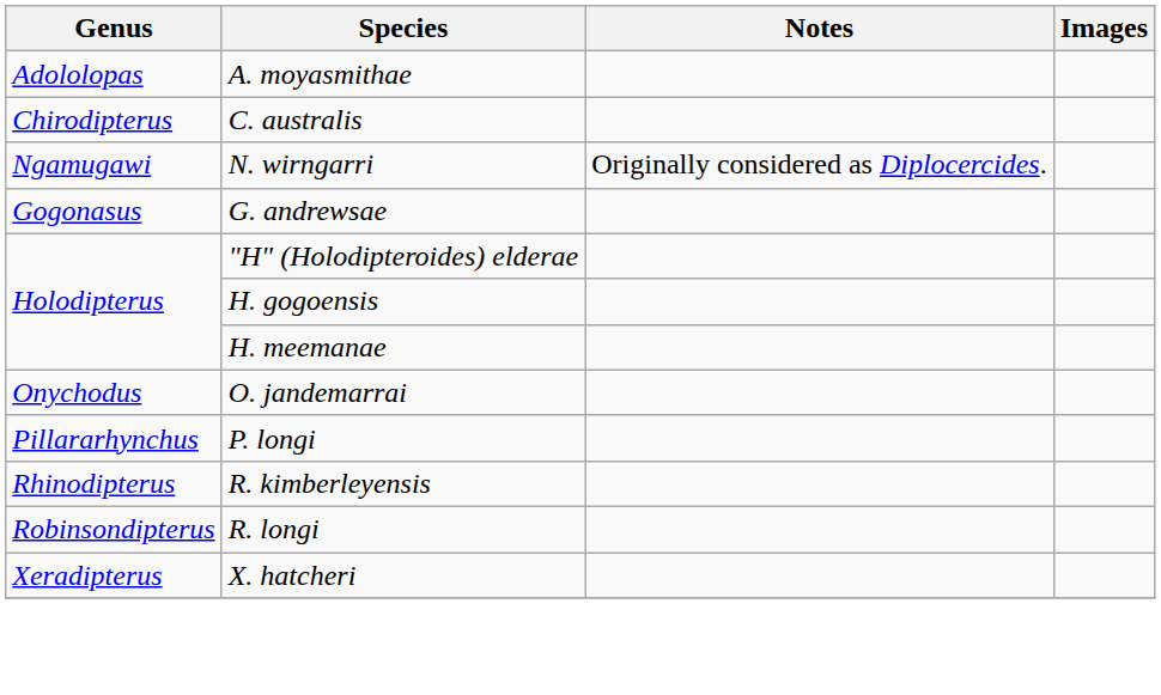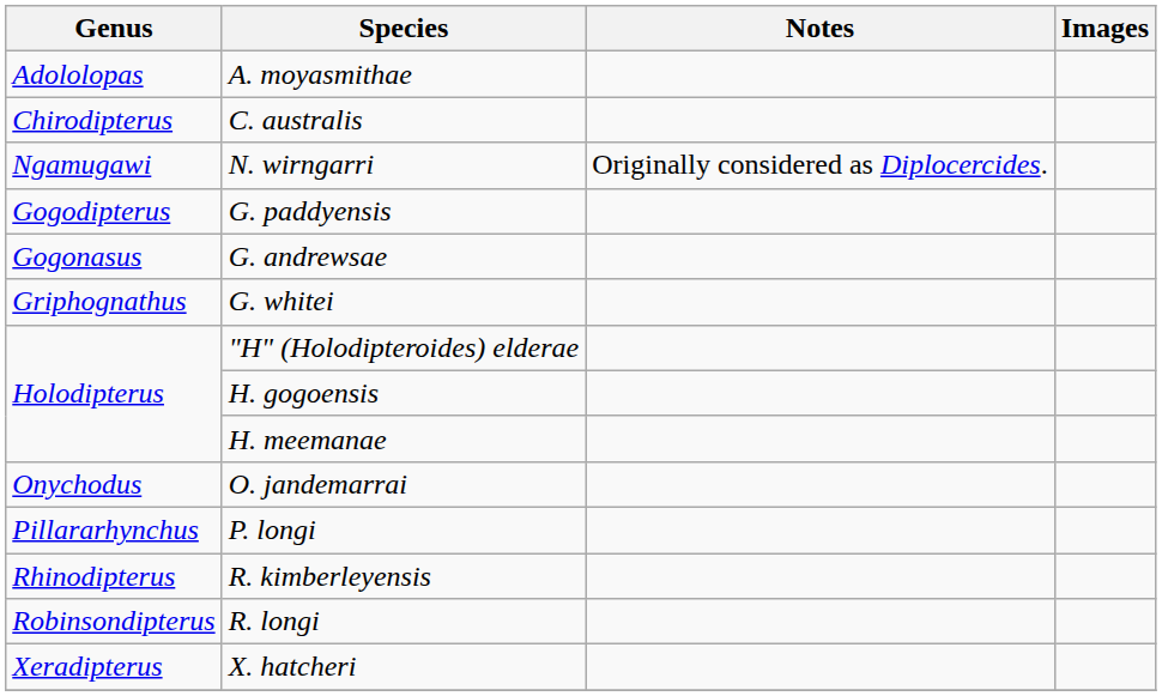 <table class="wikitable sortable">
 <tr>
 <th>Genus</th>
 <th>Species</th>
 <th>Notes</th>
 <th>Images</th>
 </tr>
 <tr>
 <td><em><a href='#'>Adololopas</a></em></td>
 <td><em>A. moyasmithae</em></td>
 <td align="center"></td>
 <td></td>
 </tr>
 <tr>
 <td><em><a href='#'>Chirodipterus</a></em></td>
 <td><em>C. australis</em></td>
 <td align="center"></td>
 <td></td>
 </tr>
 <tr>
 <td><em><a href='#'>Ngamugawi</a></em></td>
 <td><em>N. wirngarri</em></td>
 <td align="center">Originally considered as <em><a href='#'>Diplocercides</a></em>.</td>
 <td></td>
 </tr>
 <tr>
+<td><em><a href='#'>Gogodipterus</a></em></td>
+<td><em>G. paddyensis</em></td>
+<td align="center"></td>
+<td></td>
+</tr>
+<tr>
 <td><em><a href='#'>Gogonasus</a></em></td>
 <td><em>G. andrewsae</em></td>
+<td align="center"></td>
+<td></td>
+</tr>
+<tr>
+<td><em><a href='#'>Griphognathus</a></em></td>
+<td><em>G. whitei</em></td>
 <td align="center"></td>
 <td></td>
 </tr>
 <tr>
 <td rowspan="3"><em><a href='#'>Holodipterus</a></em></td>
 <td><em>"H" (Holodipteroides) elderae</em></td>
 <td align="center"></td>
 </tr>
 <tr>
 <td><em>H. gogoensis</em></td>
 <td align="center"></td>
 <td></td>
 </tr>
 <tr>
 <td><em>H. meemanae</em></td>
 <td align="center"></td>
 </tr>
 <tr>
 <td><em><a href='#'>Onychodus</a></em></td>
 <td><em>O. jandemarrai</em></td>
 <td align="center"></td>
 <td></td>
 </tr>
 <tr>
 <td><em><a href='#'>Pillararhynchus</a></em></td>
 <td><em>P. longi</em></td>
 <td align="center"></td>
 <td></td>
 </tr>
 <tr>
 <td><em><a href='#'>Rhinodipterus</a></em></td>
 <td><em>R. kimberleyensis</em></td>
 <td align="center"></td>
 </tr>
 <tr>
 <td><em><a href='#'>Robinsondipterus</a></em></td>
 <td><em>R. longi</em></td>
 <td align="center"></td>
 <td></td>
 </tr>
 <tr>
 <td><em><a href='#'>Xeradipterus</a></em></td>
 <td><em>X. hatcheri</em></td>
 <td align="center"></td>
 <td></td>
 </tr>
 <tr>
 </tr>
 </table>
